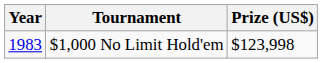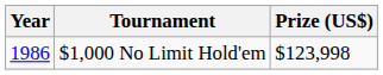 <table class="wikitable">
 <tr>
 <th>Year</th>
 <th>Tournament</th>
 <th>Prize (US$)</th>
 </tr>
 <tr>
-<td><a href='#'>1983</a></td>
+<td><a href='#'>1986</a></td>
 <td>$1,000 No Limit Hold'em</td>
 <td>$123,998</td>
 </tr>
 </table>
